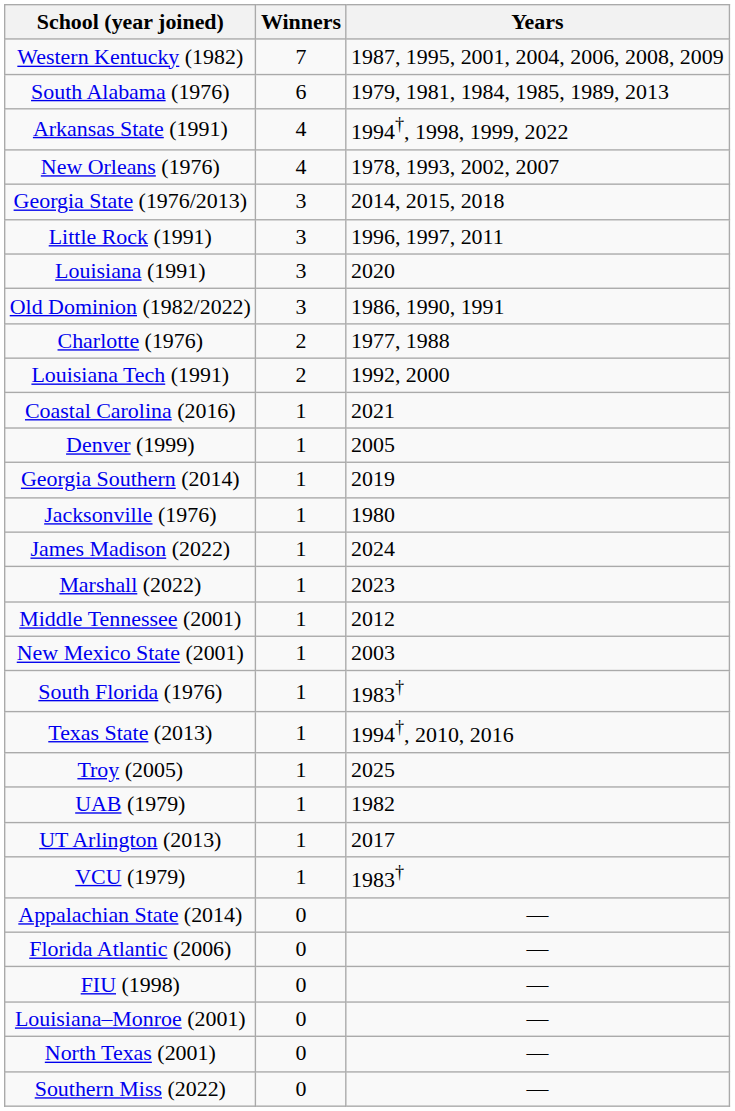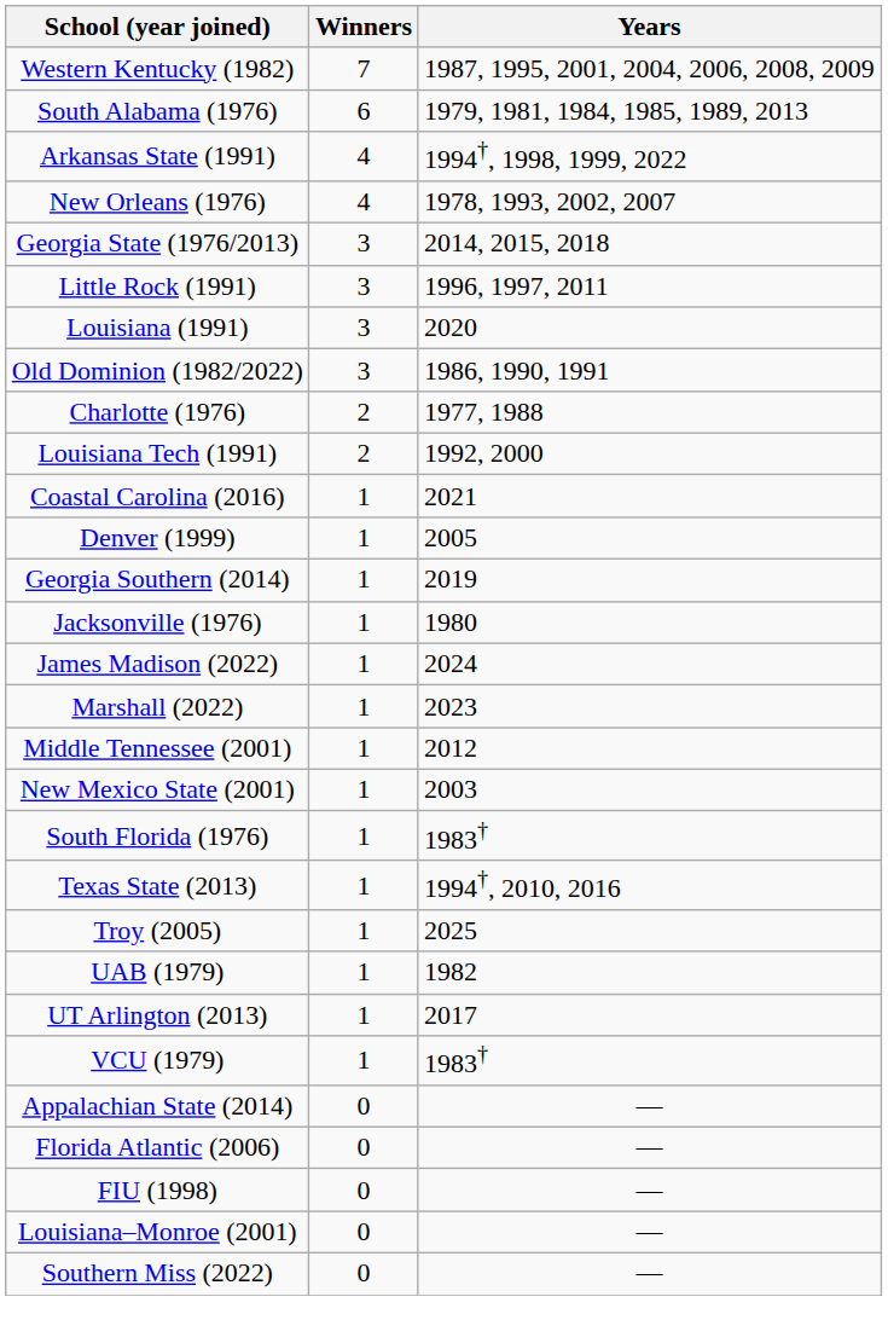 <table class="wikitable" border="1">
 <tr>
 <th>School (year joined)</th>
 <th>Winners</th>
 <th>Years</th>
 </tr>
 <tr align="center">
 <td><a href='#'>Western Kentucky</a> (1982)</td>
 <td>7</td>
 <td align="left">1987, 1995, 2001, 2004, 2006, 2008, 2009</td>
 </tr>
 <tr align="center">
 <td><a href='#'>South Alabama</a> (1976)</td>
 <td>6</td>
 <td align="left">1979, 1981, 1984, 1985, 1989, 2013</td>
 </tr>
 <tr align="center">
 <td><a href='#'>Arkansas State</a> (1991)</td>
 <td>4</td>
 <td align="left">1994<sup>†</sup>, 1998, 1999, 2022</td>
 </tr>
 <tr align="center">
 <td><a href='#'>New Orleans</a> (1976)</td>
 <td>4</td>
 <td align="left">1978, 1993, 2002, 2007</td>
 </tr>
 <tr align="center">
 <td><a href='#'>Georgia State</a> (1976/2013)</td>
 <td>3</td>
 <td align="left">2014, 2015, 2018</td>
 </tr>
 <tr align="center">
 <td><a href='#'>Little Rock</a> (1991)</td>
 <td>3</td>
 <td align="left">1996, 1997, 2011</td>
 </tr>
 <tr align="center">
 <td><a href='#'>Louisiana</a> (1991)</td>
 <td>3</td>
 <td align="left">2020</td>
 </tr>
 <tr align="center">
 <td><a href='#'>Old Dominion</a> (1982/2022)</td>
 <td>3</td>
 <td align="left">1986, 1990, 1991</td>
 </tr>
 <tr align="center">
 <td><a href='#'>Charlotte</a> (1976)</td>
 <td>2</td>
 <td align="left">1977, 1988</td>
 </tr>
 <tr align="center">
 <td><a href='#'>Louisiana Tech</a> (1991)</td>
 <td>2</td>
 <td align="left">1992, 2000</td>
 </tr>
 <tr align="center">
 <td><a href='#'>Coastal Carolina</a> (2016)</td>
 <td>1</td>
 <td align="left">2021</td>
 </tr>
 <tr align="center">
 <td><a href='#'>Denver</a> (1999)</td>
 <td>1</td>
 <td align="left">2005</td>
 </tr>
 <tr align="center">
 <td><a href='#'>Georgia Southern</a> (2014)</td>
 <td>1</td>
 <td align="left">2019</td>
 </tr>
 <tr align="center">
 <td><a href='#'>Jacksonville</a> (1976)</td>
 <td>1</td>
 <td align="left">1980</td>
 </tr>
 <tr align="center">
 <td><a href='#'>James Madison</a> (2022)</td>
 <td>1</td>
 <td align="left">2024</td>
 </tr>
 <tr align="center">
 <td><a href='#'>Marshall</a> (2022)</td>
 <td>1</td>
 <td align="left">2023</td>
 </tr>
 <tr align="center">
 <td><a href='#'>Middle Tennessee</a> (2001)</td>
 <td>1</td>
 <td align="left">2012</td>
 </tr>
 <tr align="center">
 <td><a href='#'>New Mexico State</a> (2001)</td>
 <td>1</td>
 <td align="left">2003</td>
 </tr>
 <tr align="center">
 <td><a href='#'>South Florida</a> (1976)</td>
 <td>1</td>
 <td align="left">1983<sup>†</sup></td>
 </tr>
 <tr align="center">
 <td><a href='#'>Texas State</a> (2013)</td>
 <td>1</td>
 <td align="left">1994<sup>†</sup>, 2010, 2016</td>
 </tr>
 <tr align="center">
 <td><a href='#'>Troy</a> (2005)</td>
 <td>1</td>
 <td align="left">2025</td>
 </tr>
 <tr align="center">
 <td><a href='#'>UAB</a> (1979)</td>
 <td>1</td>
 <td align="left">1982</td>
 </tr>
 <tr align="center">
 <td><a href='#'>UT Arlington</a> (2013)</td>
 <td>1</td>
 <td align="left">2017</td>
 </tr>
 <tr align="center">
 <td><a href='#'>VCU</a> (1979)</td>
 <td>1</td>
 <td align="left">1983<sup>†</sup></td>
 </tr>
 <tr align="center">
 <td><a href='#'>Appalachian State</a> (2014)</td>
 <td>0</td>
 <td>—</td>
 </tr>
 <tr align="center">
 <td><a href='#'>Florida Atlantic</a> (2006)</td>
 <td>0</td>
 <td>—</td>
 </tr>
 <tr align="center">
 <td><a href='#'>FIU</a> (1998)</td>
 <td>0</td>
 <td>—</td>
 </tr>
 <tr align="center">
 <td><a href='#'>Louisiana–Monroe</a> (2001)</td>
 <td>0</td>
 <td>—</td>
 </tr>
 <tr align="center">
-<td><a href='#'>North Texas</a> (2001)</td>
-<td>0</td>
-<td>—</td>
-</tr>
-<tr align="center">
 <td><a href='#'>Southern Miss</a> (2022)</td>
 <td>0</td>
 <td>—</td>
 </tr>
 </table>
